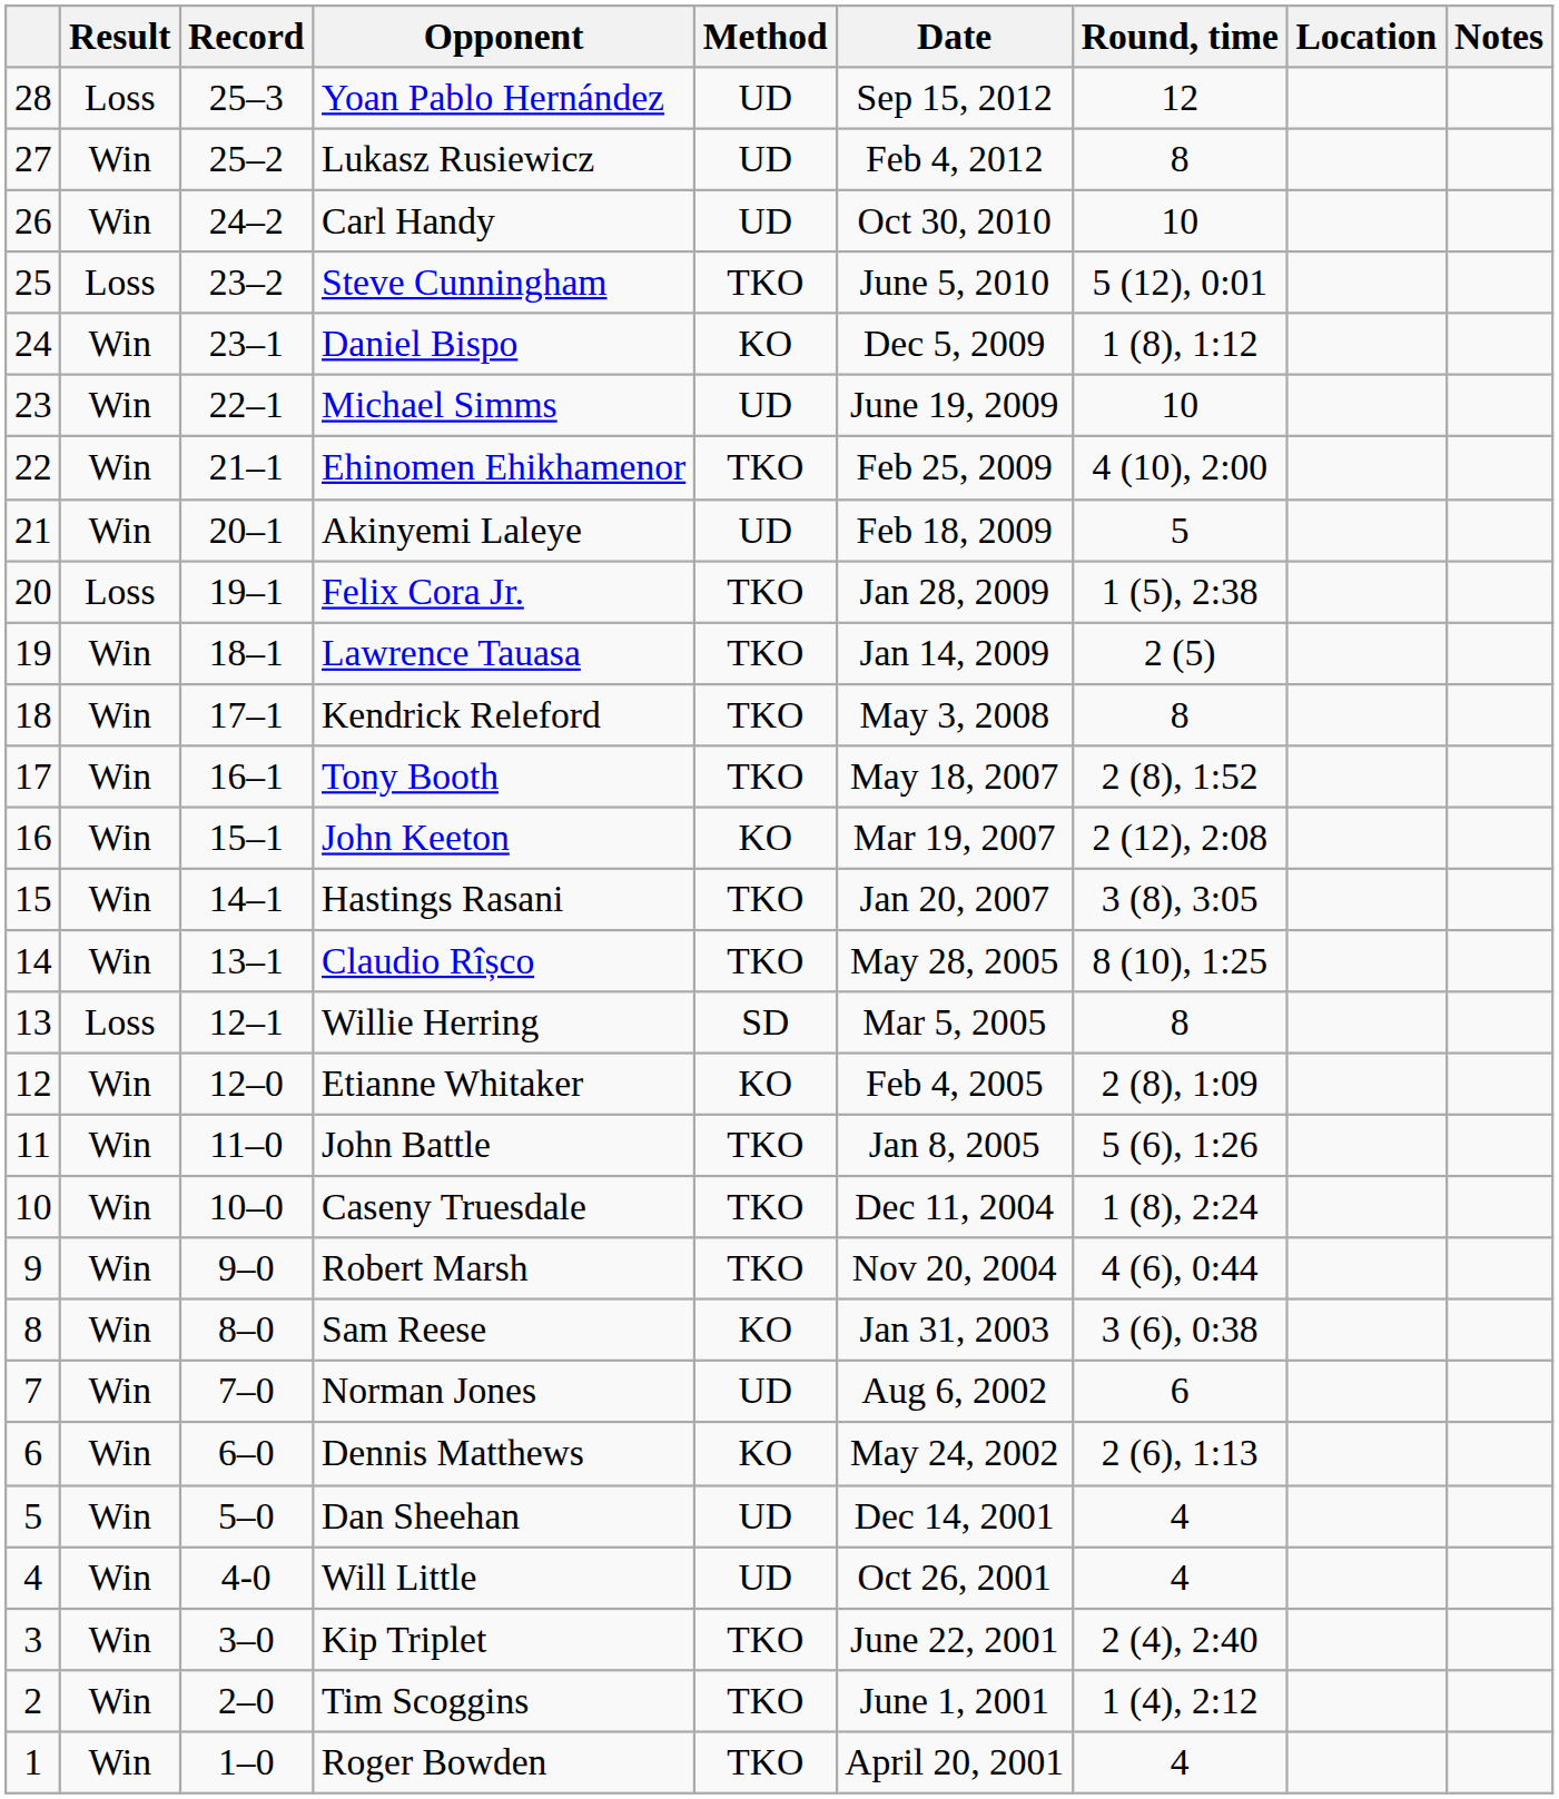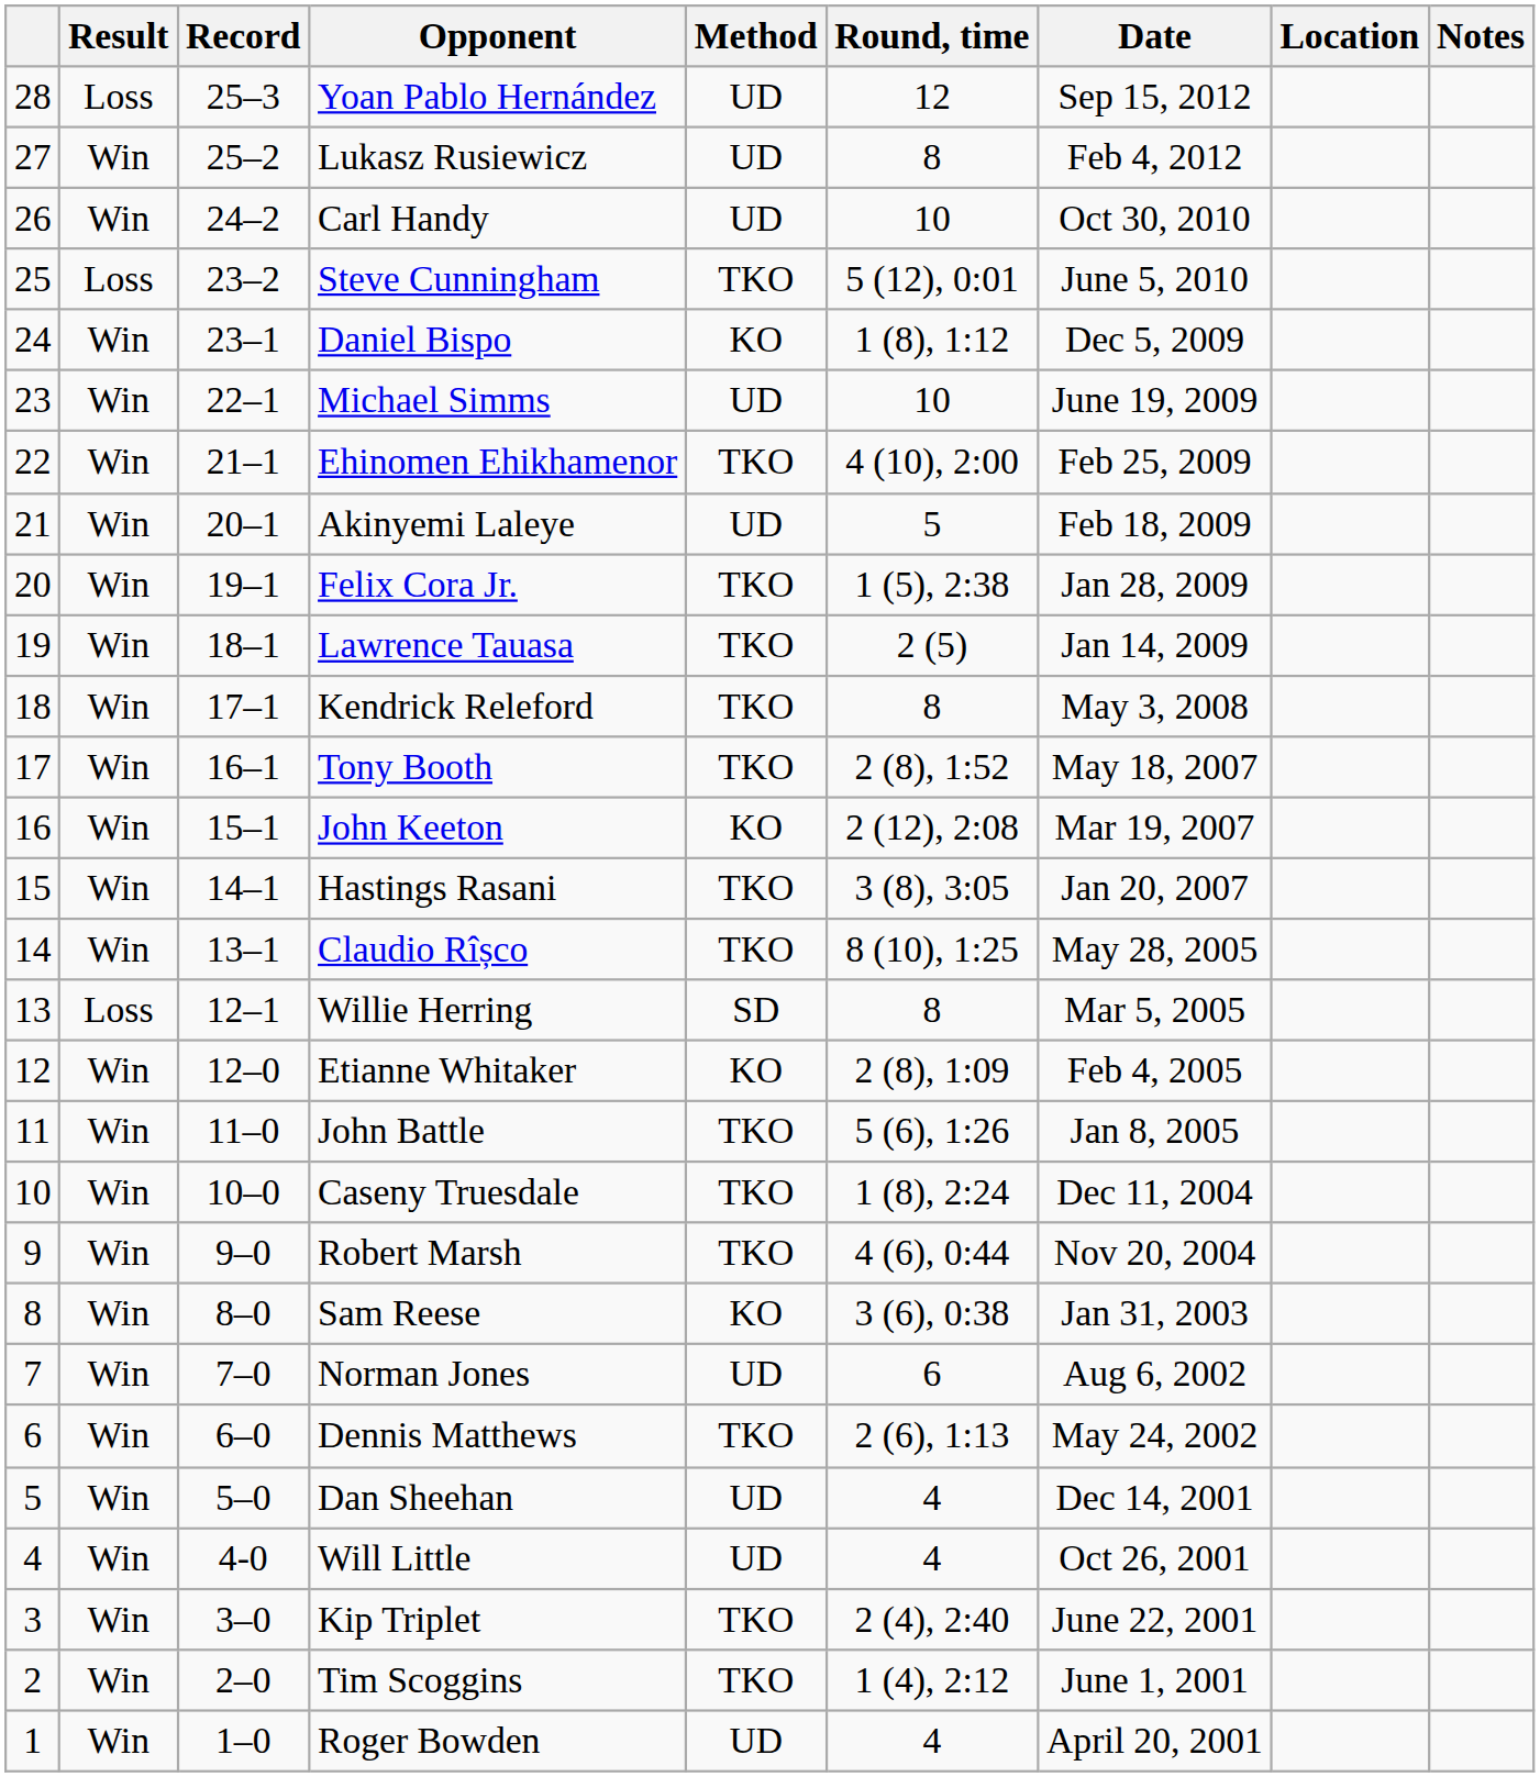 <table class="wikitable" style="text-align:center; font-size:95%">
 <tr>
 <th></th>
 <th>Result</th>
 <th>Record</th>
 <th>Opponent</th>
 <th>Method</th>
+<th>Round, time</th>
 <th>Date</th>
-<th>Round, time</th>
 <th>Location</th>
 <th>Notes</th>
 </tr>
 <tr>
 <td>28</td>
 <td>Loss</td>
 <td>25–3</td>
 <td align=left> <a href='#'>Yoan Pablo Hernández</a></td>
 <td>UD</td>
+<td>12</td>
 <td>Sep 15, 2012</td>
-<td>12</td>
 <td align=left> </td>
 <td align=left></td>
 </tr>
 <tr>
 <td>27</td>
 <td>Win</td>
 <td>25–2</td>
 <td align=left> Lukasz Rusiewicz</td>
 <td>UD</td>
+<td>8</td>
 <td>Feb 4, 2012</td>
-<td>8</td>
 <td align=left> </td>
 <td align=left></td>
 </tr>
 <tr>
 <td>26</td>
 <td>Win</td>
 <td>24–2</td>
 <td align=left> Carl Handy</td>
 <td>UD</td>
+<td>10</td>
 <td>Oct 30, 2010</td>
-<td>10</td>
 <td align=left> </td>
 <td align=left></td>
 </tr>
 <tr>
 <td>25</td>
 <td>Loss</td>
 <td>23–2</td>
 <td align=left> <a href='#'>Steve Cunningham</a></td>
 <td>TKO</td>
+<td>5 (12), 0:01</td>
 <td>June 5, 2010</td>
-<td>5 (12), 0:01</td>
 <td align=left> </td>
 <td align=left></td>
 </tr>
 <tr>
 <td>24</td>
 <td>Win</td>
 <td>23–1</td>
 <td align=left> <a href='#'>Daniel Bispo</a></td>
 <td>KO</td>
+<td>1 (8), 1:12</td>
 <td>Dec 5, 2009</td>
-<td>1 (8), 1:12</td>
 <td align=left> </td>
 <td align=left></td>
 </tr>
 <tr>
 <td>23</td>
 <td>Win</td>
 <td>22–1</td>
 <td align=left> <a href='#'>Michael Simms</a></td>
 <td>UD</td>
+<td>10</td>
 <td>June 19, 2009</td>
-<td>10</td>
 <td align=left> </td>
 <td align=left></td>
 </tr>
 <tr>
 <td>22</td>
 <td>Win</td>
 <td>21–1</td>
 <td align=left> <a href='#'>Ehinomen Ehikhamenor</a></td>
 <td>TKO</td>
+<td>4 (10), 2:00</td>
 <td>Feb 25, 2009</td>
-<td>4 (10), 2:00</td>
 <td align=left> </td>
 <td align=left></td>
 </tr>
 <tr>
 <td>21</td>
 <td>Win</td>
 <td>20–1</td>
 <td align=left> Akinyemi Laleye</td>
 <td>UD</td>
+<td>5</td>
 <td>Feb 18, 2009</td>
-<td>5</td>
 <td align=left> </td>
 <td align=left></td>
 </tr>
 <tr>
 <td>20</td>
-<td>Loss</td>
+<td>Win</td>
 <td>19–1</td>
 <td align=left> <a href='#'>Felix Cora Jr.</a></td>
 <td>TKO</td>
+<td>1 (5), 2:38</td>
 <td>Jan 28, 2009</td>
-<td>1 (5), 2:38</td>
 <td align=left> </td>
 <td align=left></td>
 </tr>
 <tr>
 <td>19</td>
 <td>Win</td>
 <td>18–1</td>
 <td align=left> <a href='#'>Lawrence Tauasa</a></td>
 <td>TKO</td>
+<td>2 (5)</td>
 <td>Jan 14, 2009</td>
-<td>2 (5)</td>
 <td align=left> </td>
 <td align=left></td>
 </tr>
 <tr>
 <td>18</td>
 <td>Win</td>
 <td>17–1</td>
 <td align=left> Kendrick Releford</td>
 <td>TKO</td>
+<td>8</td>
 <td>May 3, 2008</td>
-<td>8</td>
 <td align=left> </td>
 <td align=left></td>
 </tr>
 <tr>
 <td>17</td>
 <td>Win</td>
 <td>16–1</td>
 <td align=left> <a href='#'>Tony Booth</a></td>
 <td>TKO</td>
+<td>2 (8), 1:52</td>
 <td>May 18, 2007</td>
-<td>2 (8), 1:52</td>
 <td align=left> </td>
 <td align=left></td>
 </tr>
 <tr>
 <td>16</td>
 <td>Win</td>
 <td>15–1</td>
 <td align=left> <a href='#'>John Keeton</a></td>
 <td>KO</td>
+<td>2 (12), 2:08</td>
 <td>Mar 19, 2007</td>
-<td>2 (12), 2:08</td>
 <td align=left> </td>
 <td align=left></td>
 </tr>
 <tr>
 <td>15</td>
 <td>Win</td>
 <td>14–1</td>
 <td align=left> Hastings Rasani</td>
 <td>TKO</td>
+<td>3 (8), 3:05</td>
 <td>Jan 20, 2007</td>
-<td>3 (8), 3:05</td>
 <td align=left> </td>
 <td align=left></td>
 </tr>
 <tr>
 <td>14</td>
 <td>Win</td>
 <td>13–1</td>
 <td align=left> <a href='#'>Claudio Rîșco</a></td>
 <td>TKO</td>
+<td>8 (10), 1:25</td>
 <td>May 28, 2005</td>
-<td>8 (10), 1:25</td>
 <td align=left> </td>
 <td align=left></td>
 </tr>
 <tr>
 <td>13</td>
 <td>Loss</td>
 <td>12–1</td>
 <td align=left> Willie Herring</td>
 <td>SD</td>
+<td>8</td>
 <td>Mar 5, 2005</td>
-<td>8</td>
 <td align=left> </td>
 <td align=left></td>
 </tr>
 <tr>
 <td>12</td>
 <td>Win</td>
 <td>12–0</td>
 <td align=left> Etianne Whitaker</td>
 <td>KO</td>
+<td>2 (8), 1:09</td>
 <td>Feb 4, 2005</td>
-<td>2 (8), 1:09</td>
 <td align=left> </td>
 <td align=left></td>
 </tr>
 <tr>
 <td>11</td>
 <td>Win</td>
 <td>11–0</td>
 <td align=left> John Battle</td>
 <td>TKO</td>
+<td>5 (6), 1:26</td>
 <td>Jan 8, 2005</td>
-<td>5 (6), 1:26</td>
 <td align=left> </td>
 <td align=left></td>
 </tr>
 <tr>
 <td>10</td>
 <td>Win</td>
 <td>10–0</td>
 <td align=left> Caseny Truesdale</td>
 <td>TKO</td>
+<td>1 (8), 2:24</td>
 <td>Dec 11, 2004</td>
-<td>1 (8), 2:24</td>
 <td align=left> </td>
 <td align=left></td>
 </tr>
 <tr>
 <td>9</td>
 <td>Win</td>
 <td>9–0</td>
 <td align=left> Robert Marsh</td>
 <td>TKO</td>
+<td>4 (6), 0:44</td>
 <td>Nov 20, 2004</td>
-<td>4 (6), 0:44</td>
 <td align=left> </td>
 <td align=left></td>
 </tr>
 <tr>
 <td>8</td>
 <td>Win</td>
 <td>8–0</td>
 <td align=left> Sam Reese</td>
 <td>KO</td>
+<td>3 (6), 0:38</td>
 <td>Jan 31, 2003</td>
-<td>3 (6), 0:38</td>
 <td align=left> </td>
 <td align=left></td>
 </tr>
 <tr>
 <td>7</td>
 <td>Win</td>
 <td>7–0</td>
 <td align=left> Norman Jones</td>
 <td>UD</td>
+<td>6</td>
 <td>Aug 6, 2002</td>
-<td>6</td>
 <td align=left> </td>
 <td align=left></td>
 </tr>
 <tr>
 <td>6</td>
 <td>Win</td>
 <td>6–0</td>
 <td align=left> Dennis Matthews</td>
-<td>KO</td>
+<td>TKO</td>
+<td>2 (6), 1:13</td>
 <td>May 24, 2002</td>
-<td>2 (6), 1:13</td>
 <td align=left> </td>
 <td align=left></td>
 </tr>
 <tr>
 <td>5</td>
 <td>Win</td>
 <td>5–0</td>
 <td align=left> Dan Sheehan</td>
 <td>UD</td>
+<td>4</td>
 <td>Dec 14, 2001</td>
-<td>4</td>
 <td align=left> </td>
 <td align=left></td>
 </tr>
 <tr>
 <td>4</td>
 <td>Win</td>
 <td>4-0</td>
 <td align=left> Will Little</td>
 <td>UD</td>
+<td>4</td>
 <td>Oct 26, 2001</td>
-<td>4</td>
 <td align=left> </td>
 <td align=left></td>
 </tr>
 <tr>
 <td>3</td>
 <td>Win</td>
 <td>3–0</td>
 <td align=left> Kip Triplet</td>
 <td>TKO</td>
+<td>2 (4), 2:40</td>
 <td>June 22, 2001</td>
-<td>2 (4), 2:40</td>
 <td align=left> </td>
 <td align=left></td>
 </tr>
 <tr>
 <td>2</td>
 <td>Win</td>
 <td>2–0</td>
 <td align=left> Tim Scoggins</td>
 <td>TKO</td>
+<td>1 (4), 2:12</td>
 <td>June 1, 2001</td>
-<td>1 (4), 2:12</td>
 <td align=left> </td>
 <td align=left></td>
 </tr>
 <tr>
 <td>1</td>
 <td>Win</td>
 <td>1–0</td>
 <td align=left> Roger Bowden</td>
-<td>TKO</td>
+<td>UD</td>
+<td>4</td>
 <td>April 20, 2001</td>
-<td>4</td>
 <td align=left> </td>
 <td align=left></td>
 </tr>
 </table>
